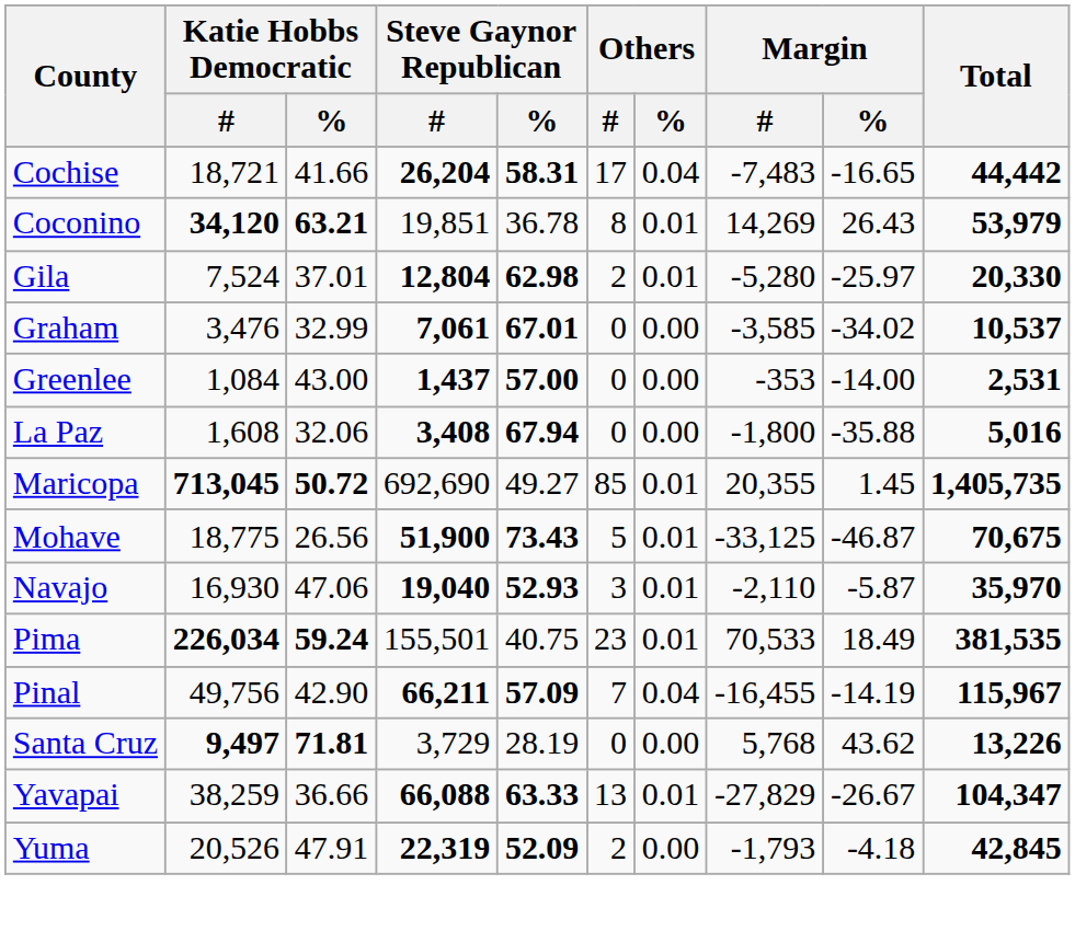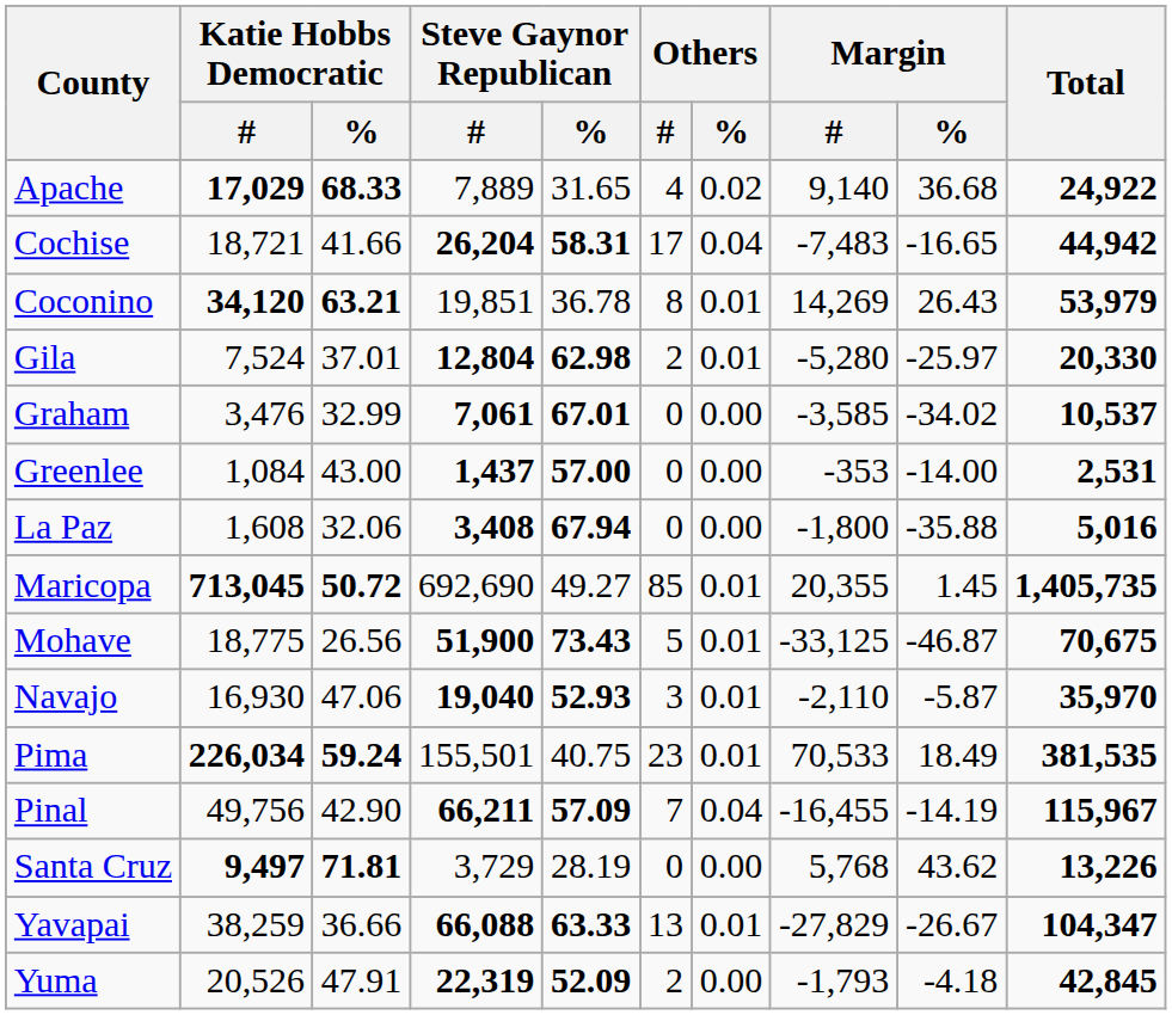 <table class="wikitable sortable">
 <tr>
 <th rowspan=2>County</th>
 <th colspan=2>Katie Hobbs<br>Democratic</th>
 <th colspan=2>Steve Gaynor<br>Republican</th>
 <th colspan=2>Others</th>
 <th colspan=2>Margin</th>
 <th rowspan=2>Total</th>
 </tr>
 <tr>
 <th data-sort-type="number" style="text-align:center;">#</th>
 <th data-sort-type="number" style="text-align:center;">%</th>
 <th data-sort-type="number" style="text-align:center;">#</th>
 <th data-sort-type="number" style="text-align:center;">%</th>
 <th data-sort-type="number" style="text-align:center;">#</th>
 <th data-sort-type="number" style="text-align:center;">%</th>
 <th data-sort-type="number" style="text-align:center;">#</th>
 <th data-sort-type="number" style="text-align:center;">%</th>
 </tr>
 <tr>
+<td><a href='#'>Apache</a></td>
+<td style="text-align:right;"><strong>17,029</strong></td>
+<td style="text-align:right;"><strong>68.33</strong></td>
+<td style="text-align:right;">7,889</td>
+<td style="text-align:right;">31.65</td>
+<td style="text-align:right;">4</td>
+<td style="text-align:right;">0.02</td>
+<td style="text-align:right;">9,140</td>
+<td style="text-align:right;">36.68</td>
+<td style="text-align:right;"><strong>24,922</strong></td>
+</tr>
+<tr>
 <td><a href='#'>Cochise</a></td>
 <td style="text-align:right;">18,721</td>
 <td style="text-align:right;">41.66</td>
 <td style="text-align:right;"><strong>26,204</strong></td>
 <td style="text-align:right;"><strong>58.31</strong></td>
 <td style="text-align:right;">17</td>
 <td style="text-align:right;">0.04</td>
 <td style="text-align:right;">-7,483</td>
 <td style="text-align:right;">-16.65</td>
-<td style="text-align:right;"><strong>44,442</strong></td>
+<td style="text-align:right;"><strong>44,942</strong></td>
 </tr>
 <tr>
 <td><a href='#'>Coconino</a></td>
 <td style="text-align:right;"><strong>34,120</strong></td>
 <td style="text-align:right;"><strong>63.21</strong></td>
 <td style="text-align:right;">19,851</td>
 <td style="text-align:right;">36.78</td>
 <td style="text-align:right;">8</td>
 <td style="text-align:right;">0.01</td>
 <td style="text-align:right;">14,269</td>
 <td style="text-align:right;">26.43</td>
 <td style="text-align:right;"><strong>53,979</strong></td>
 </tr>
 <tr>
 <td><a href='#'>Gila</a></td>
 <td style="text-align:right;">7,524</td>
 <td style="text-align:right;">37.01</td>
 <td style="text-align:right;"><strong>12,804</strong></td>
 <td style="text-align:right;"><strong>62.98</strong></td>
 <td style="text-align:right;">2</td>
 <td style="text-align:right;">0.01</td>
 <td style="text-align:right;">-5,280</td>
 <td style="text-align:right;">-25.97</td>
 <td style="text-align:right;"><strong>20,330</strong></td>
 </tr>
 <tr>
 <td><a href='#'>Graham</a></td>
 <td style="text-align:right;">3,476</td>
 <td style="text-align:right;">32.99</td>
 <td style="text-align:right;"><strong>7,061</strong></td>
 <td style="text-align:right;"><strong>67.01</strong></td>
 <td style="text-align:right;">0</td>
 <td style="text-align:right;">0.00</td>
 <td style="text-align:right;">-3,585</td>
 <td style="text-align:right;">-34.02</td>
 <td style="text-align:right;"><strong>10,537</strong></td>
 </tr>
 <tr>
 <td><a href='#'>Greenlee</a></td>
 <td style="text-align:right;">1,084</td>
 <td style="text-align:right;">43.00</td>
 <td style="text-align:right;"><strong>1,437</strong></td>
 <td style="text-align:right;"><strong>57.00</strong></td>
 <td style="text-align:right;">0</td>
 <td style="text-align:right;">0.00</td>
 <td style="text-align:right;">-353</td>
 <td style="text-align:right;">-14.00</td>
 <td style="text-align:right;"><strong>2,531</strong></td>
 </tr>
 <tr>
 <td><a href='#'>La Paz</a></td>
 <td style="text-align:right;">1,608</td>
 <td style="text-align:right;">32.06</td>
 <td style="text-align:right;"><strong>3,408</strong></td>
 <td style="text-align:right;"><strong>67.94</strong></td>
 <td style="text-align:right;">0</td>
 <td style="text-align:right;">0.00</td>
 <td style="text-align:right;">-1,800</td>
 <td style="text-align:right;">-35.88</td>
 <td style="text-align:right;"><strong>5,016</strong></td>
 </tr>
 <tr>
 <td><a href='#'>Maricopa</a></td>
 <td style="text-align:right;"><strong>713,045</strong></td>
 <td style="text-align:right;"><strong>50.72</strong></td>
 <td style="text-align:right;">692,690</td>
 <td style="text-align:right;">49.27</td>
 <td style="text-align:right;">85</td>
 <td style="text-align:right;">0.01</td>
 <td style="text-align:right;">20,355</td>
 <td style="text-align:right;">1.45</td>
 <td style="text-align:right;"><strong>1,405,735</strong></td>
 </tr>
 <tr>
 <td><a href='#'>Mohave</a></td>
 <td style="text-align:right;">18,775</td>
 <td style="text-align:right;">26.56</td>
 <td style="text-align:right;"><strong>51,900</strong></td>
 <td style="text-align:right;"><strong>73.43</strong></td>
 <td style="text-align:right;">5</td>
 <td style="text-align:right;">0.01</td>
 <td style="text-align:right;">-33,125</td>
 <td style="text-align:right;">-46.87</td>
 <td style="text-align:right;"><strong>70,675</strong></td>
 </tr>
 <tr>
 <td><a href='#'>Navajo</a></td>
 <td style="text-align:right;">16,930</td>
 <td style="text-align:right;">47.06</td>
 <td style="text-align:right;"><strong>19,040</strong></td>
 <td style="text-align:right;"><strong>52.93</strong></td>
 <td style="text-align:right;">3</td>
 <td style="text-align:right;">0.01</td>
 <td style="text-align:right;">-2,110</td>
 <td style="text-align:right;">-5.87</td>
 <td style="text-align:right;"><strong>35,970</strong></td>
 </tr>
 <tr>
 <td><a href='#'>Pima</a></td>
 <td style="text-align:right;"><strong>226,034</strong></td>
 <td style="text-align:right;"><strong>59.24</strong></td>
 <td style="text-align:right;">155,501</td>
 <td style="text-align:right;">40.75</td>
 <td style="text-align:right;">23</td>
 <td style="text-align:right;">0.01</td>
 <td style="text-align:right;">70,533</td>
 <td style="text-align:right;">18.49</td>
 <td style="text-align:right;"><strong>381,535</strong></td>
 </tr>
 <tr>
 <td><a href='#'>Pinal</a></td>
 <td style="text-align:right;">49,756</td>
 <td style="text-align:right;">42.90</td>
 <td style="text-align:right;"><strong>66,211</strong></td>
 <td style="text-align:right;"><strong>57.09</strong></td>
 <td style="text-align:right;">7</td>
 <td style="text-align:right;">0.04</td>
 <td style="text-align:right;">-16,455</td>
 <td style="text-align:right;">-14.19</td>
 <td style="text-align:right;"><strong>115,967</strong></td>
 </tr>
 <tr>
 <td><a href='#'>Santa Cruz</a></td>
 <td style="text-align:right;"><strong>9,497</strong></td>
 <td style="text-align:right;"><strong>71.81</strong></td>
 <td style="text-align:right;">3,729</td>
 <td style="text-align:right;">28.19</td>
 <td style="text-align:right;">0</td>
 <td style="text-align:right;">0.00</td>
 <td style="text-align:right;">5,768</td>
 <td style="text-align:right;">43.62</td>
 <td style="text-align:right;"><strong>13,226</strong></td>
 </tr>
 <tr>
 <td><a href='#'>Yavapai</a></td>
 <td style="text-align:right;">38,259</td>
 <td style="text-align:right;">36.66</td>
 <td style="text-align:right;"><strong>66,088</strong></td>
 <td style="text-align:right;"><strong>63.33</strong></td>
 <td style="text-align:right;">13</td>
 <td style="text-align:right;">0.01</td>
 <td style="text-align:right;">-27,829</td>
 <td style="text-align:right;">-26.67</td>
 <td style="text-align:right;"><strong>104,347</strong></td>
 </tr>
 <tr>
 <td><a href='#'>Yuma</a></td>
 <td style="text-align:right;">20,526</td>
 <td style="text-align:right;">47.91</td>
 <td style="text-align:right;"><strong>22,319</strong></td>
 <td style="text-align:right;"><strong>52.09</strong></td>
 <td style="text-align:right;">2</td>
 <td style="text-align:right;">0.00</td>
 <td style="text-align:right;">-1,793</td>
 <td style="text-align:right;">-4.18</td>
 <td style="text-align:right;"><strong>42,845</strong></td>
 </tr>
 </table>
